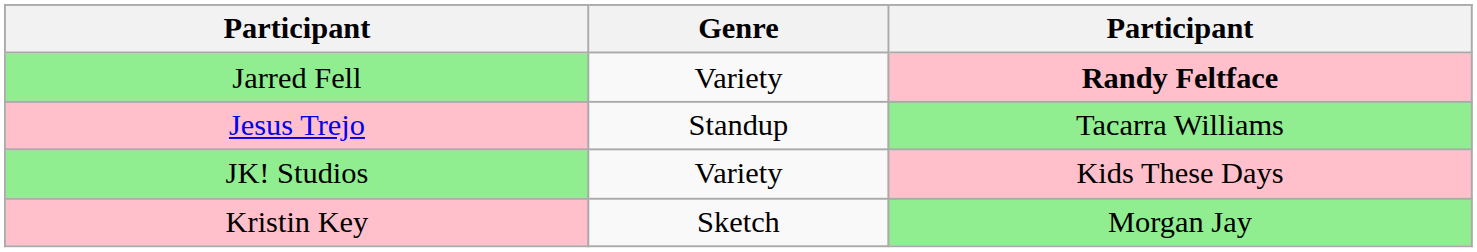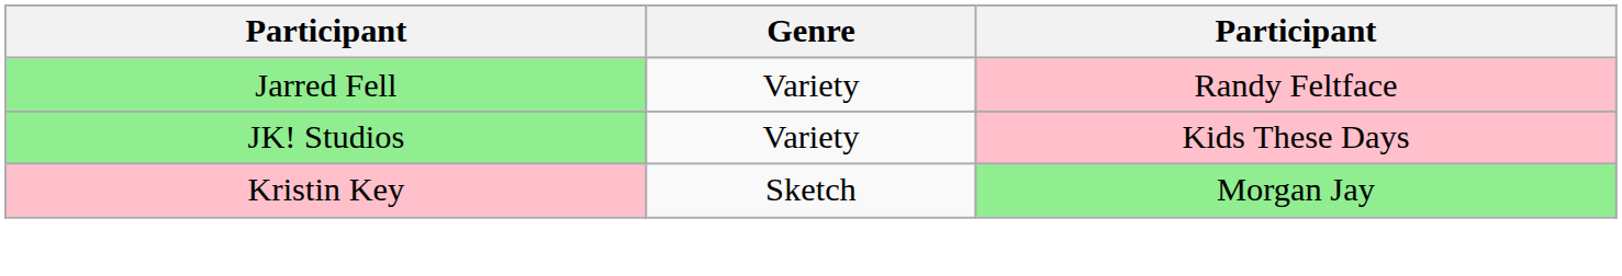 <table class="wikitable" style="text-align:center;">
 <tr>
 <th scope="col" style="width: 300px;">Participant</th>
 <th scope="col" style="width: 150px;">Genre</th>
 <th scope="col" style="width: 300px;">Participant</th>
 </tr>
 <tr>
 <td style="background:lightgreen;">Jarred Fell</td>
 <td>Variety</td>
-<td style="background:pink;"><strong>Randy Feltface</strong></td>
-</tr>
-<tr>
-<td style="background:pink;"><a href='#'>Jesus Trejo</a></td>
-<td>Standup</td>
-<td style="background:lightgreen;">Tacarra Williams</td>
+<td style="background:pink;">Randy Feltface</td>
 </tr>
 <tr>
 <td style="background:lightgreen;">JK! Studios</td>
 <td>Variety</td>
 <td style="background:pink;">Kids These Days</td>
 </tr>
 <tr>
 <td style="background:pink;">Kristin Key</td>
 <td>Sketch</td>
 <td style="background:lightgreen;">Morgan Jay</td>
 </tr>
 </table>
